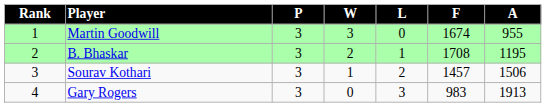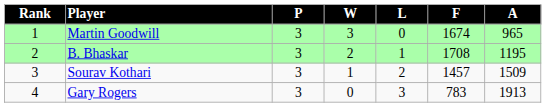 <table border="2" cellpadding="2" cellspacing="0" style="margin: 0; background: #f9f9f9; border: 1px #aaa solid; border-collapse: collapse; font-size: 100%;" width=50%>
 <tr>
 <th bgcolor="000000" style="color:white; text-align:center" width=5%>Rank</th>
 <th bgcolor="000000" style="color:white; text-align:left" width=20%>Player</th>
 <th bgcolor="000000" style="color:white; text-align:center" width=5%>P</th>
 <th bgcolor="000000" style="color:white; text-align:center" width=5%>W</th>
 <th bgcolor="000000" style="color:white; text-align:center" width=5%>L</th>
 <th bgcolor="000000" style="color:white; text-align:center" width=5%>F</th>
 <th bgcolor="000000" style="color:white; text-align:center" width=5%>A</th>
 </tr>
 <tr>
 <td style="text-align:center; background:#aaffaa">1</td>
 <td style="text-align:left; background:#aaffaa"> <a href='#'>Martin Goodwill</a></td>
 <td style="text-align:center; background:#aaffaa">3</td>
 <td style="text-align:center; background:#aaffaa">3</td>
 <td style="text-align:center; background:#aaffaa">0</td>
 <td style="text-align:center; background:#aaffaa">1674</td>
-<td style="text-align:center; background:#aaffaa">955</td>
+<td style="text-align:center; background:#aaffaa">965</td>
 </tr>
 <tr>
 <td style="text-align:center; background:#aaffaa">2</td>
 <td style="text-align:left; background:#aaffaa"> <a href='#'>B. Bhaskar</a></td>
 <td style="text-align:center; background:#aaffaa">3</td>
 <td style="text-align:center; background:#aaffaa">2</td>
 <td style="text-align:center; background:#aaffaa">1</td>
 <td style="text-align:center; background:#aaffaa">1708</td>
 <td style="text-align:center; background:#aaffaa">1195</td>
 </tr>
 <tr>
 <td style="text-align:center">3</td>
 <td style="text-align:left"> <a href='#'>Sourav Kothari</a></td>
 <td style="text-align:center">3</td>
 <td style="text-align:center">1</td>
 <td style="text-align:center">2</td>
 <td style="text-align:center">1457</td>
-<td style="text-align:center">1506</td>
+<td style="text-align:center">1509</td>
 </tr>
 <tr>
 <td style="text-align:center">4</td>
 <td style="text-align:left"> <a href='#'>Gary Rogers</a></td>
 <td style="text-align:center">3</td>
 <td style="text-align:center">0</td>
 <td style="text-align:center">3</td>
-<td style="text-align:center">983</td>
+<td style="text-align:center">783</td>
 <td style="text-align:center">1913</td>
 </tr>
 </table>
